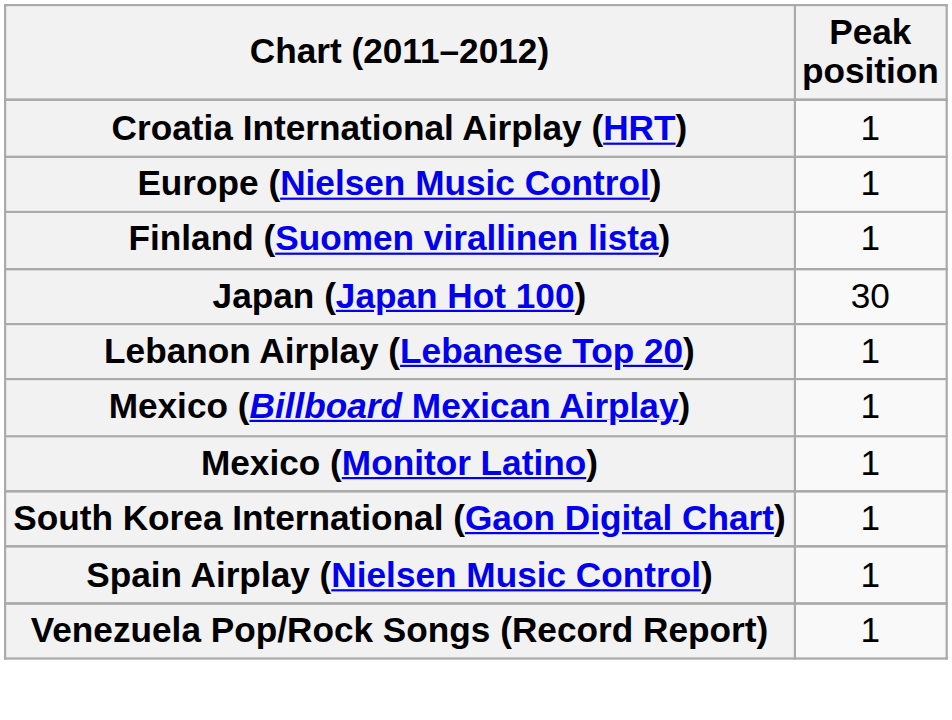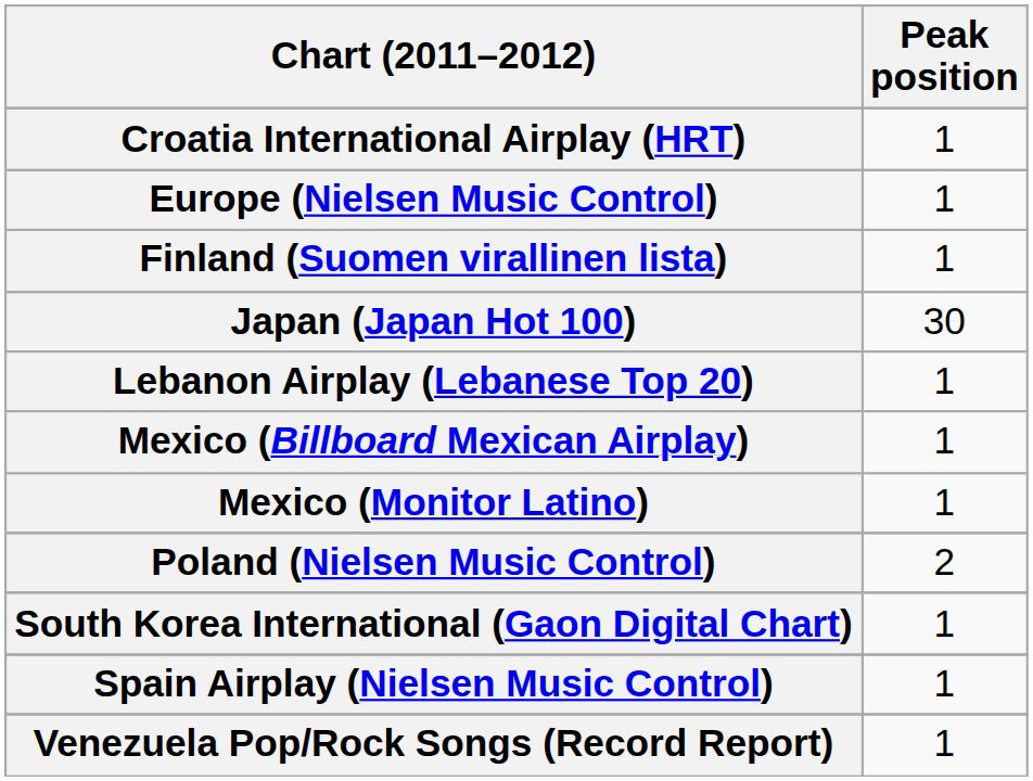 <table class="wikitable plainrowheaders sortable" style="text-align:center">
 <tr>
 <th scope="col">Chart (2011–2012)</th>
 <th scope="col">Peak<br>position</th>
 </tr>
 <tr>
 </tr>
 <tr>
 </tr>
 <tr>
 </tr>
 <tr>
 </tr>
 <tr>
 </tr>
 <tr>
 </tr>
 <tr>
 </tr>
 <tr>
 </tr>
 <tr>
 </tr>
 <tr>
 </tr>
 <tr>
 <th scope="row">Croatia International Airplay (<a href='#'>HRT</a>)</th>
 <td style="text-align:center;">1</td>
 </tr>
 <tr>
 </tr>
 <tr>
 </tr>
 <tr>
 </tr>
 <tr>
 <th scope="row">Europe (<a href='#'>Nielsen Music Control</a>)</th>
 <td>1</td>
 </tr>
 <tr>
 <th scope="row">Finland (<a href='#'>Suomen virallinen lista</a>)</th>
 <td>1</td>
 </tr>
 <tr>
 </tr>
 <tr>
 </tr>
 <tr>
 </tr>
 <tr>
 </tr>
 <tr>
 </tr>
 <tr>
 <th scope="row">Japan (<a href='#'>Japan Hot 100</a>)</th>
 <td style="text-align:center;">30</td>
 </tr>
 <tr>
 <th scope="row">Lebanon Airplay (<a href='#'>Lebanese Top 20</a>)</th>
 <td>1</td>
 </tr>
 <tr>
 <th scope="row">Mexico (<a href='#'><em>Billboard</em> Mexican Airplay</a>)</th>
 <td>1</td>
 </tr>
 <tr>
 <th scope="row">Mexico (<a href='#'>Monitor Latino</a>)</th>
 <td>1</td>
 </tr>
 <tr>
 </tr>
 <tr>
 </tr>
 <tr>
 </tr>
 <tr>
 </tr>
 <tr>
 </tr>
 <tr>
+<th scope="row">Poland (<a href='#'>Nielsen Music Control</a>)</th>
+<td>2</td>
+</tr>
+<tr>
 </tr>
 <tr>
 </tr>
 <tr>
 </tr>
 <tr>
 <th scope="row">South Korea International (<a href='#'>Gaon Digital Chart</a>)</th>
 <td>1</td>
 </tr>
 <tr>
 </tr>
 <tr>
 <th scope="row">Spain Airplay (<a href='#'>Nielsen Music Control</a>)</th>
 <td>1</td>
 </tr>
 <tr>
 </tr>
 <tr>
 </tr>
 <tr>
 </tr>
 <tr>
 </tr>
 <tr>
 </tr>
 <tr>
 </tr>
 <tr>
 </tr>
 <tr>
 </tr>
 <tr>
 </tr>
 <tr>
 </tr>
 <tr>
 </tr>
 <tr>
 </tr>
 <tr>
 <th scope="row">Venezuela Pop/Rock Songs (Record Report)</th>
 <td style="text-align:center;">1</td>
 </tr>
 </table>
